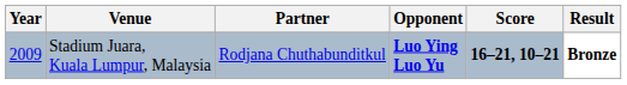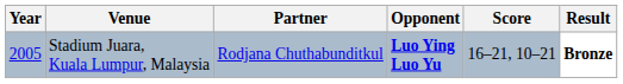 <table class="sortable wikitable" style="font-size: 90%">
 <tr>
 <th>Year</th>
 <th>Venue</th>
 <th>Partner</th>
 <th>Opponent</th>
 <th>Score</th>
 <th>Result</th>
 </tr>
 <tr style="background:#AABBCC">
-<td align="center"><a href='#'>2009</a></td>
+<td align="center"><a href='#'>2005</a></td>
 <td align="left">Stadium Juara,<br><a href='#'>Kuala Lumpur</a>, Malaysia</td>
 <td align="left"> <a href='#'>Rodjana Chuthabunditkul</a></td>
 <td align="left"><strong> <a href='#'>Luo Ying</a><br> <a href='#'>Luo Yu</a></strong></td>
-<td align="left"><strong>16–21, 10–21</strong></td>
+<td align="left">16–21, 10–21</td>
 <td style="text-align:left; background:white"> <strong>Bronze</strong></td>
 </tr>
 </table>
